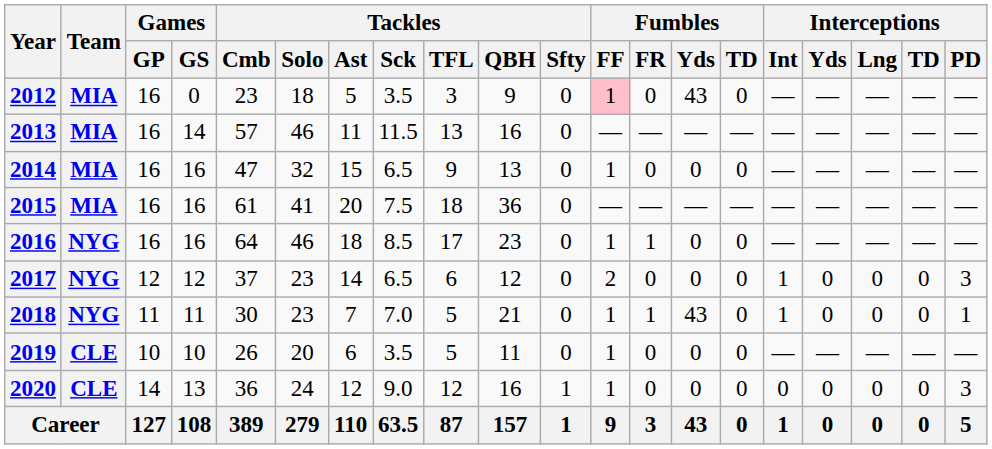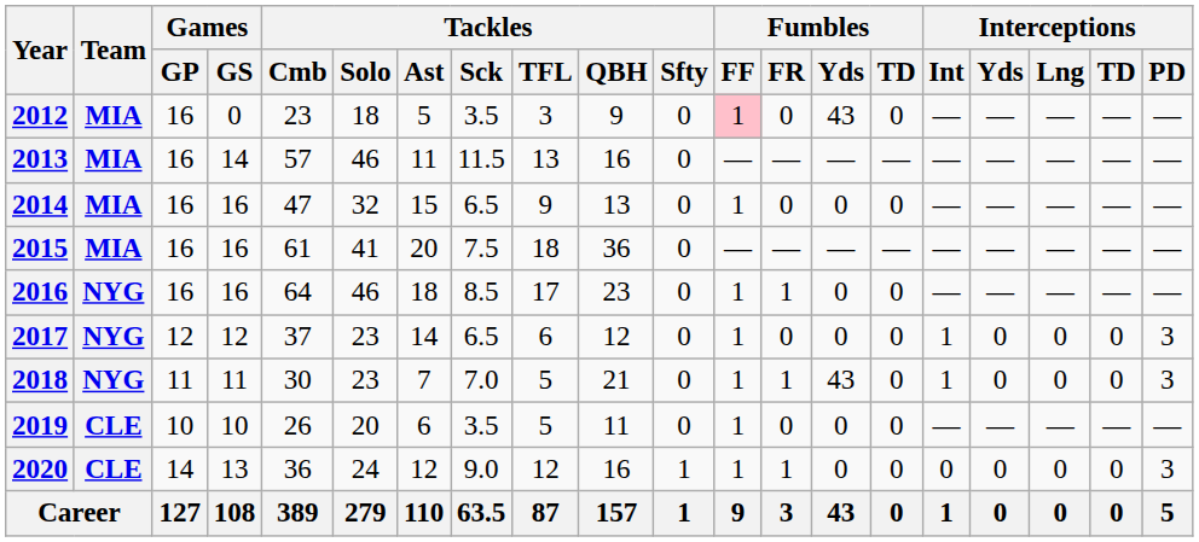 <table class="wikitable" style="text-align:center;">
 <tr>
 <th rowspan="2">Year</th>
 <th rowspan="2">Team</th>
 <th colspan="2">Games</th>
 <th colspan="7">Tackles</th>
 <th colspan="4">Fumbles</th>
 <th colspan="5">Interceptions</th>
 </tr>
 <tr>
 <th>GP</th>
 <th>GS</th>
 <th>Cmb</th>
 <th>Solo</th>
 <th>Ast</th>
 <th>Sck</th>
 <th>TFL</th>
 <th>QBH</th>
 <th>Sfty</th>
 <th>FF</th>
 <th>FR</th>
 <th>Yds</th>
 <th>TD</th>
 <th>Int</th>
 <th>Yds</th>
 <th>Lng</th>
 <th>TD</th>
 <th>PD</th>
 </tr>
 <tr>
 <th><a href='#'>2012</a></th>
 <th><a href='#'>MIA</a></th>
 <td>16</td>
 <td>0</td>
 <td>23</td>
 <td>18</td>
 <td>5</td>
 <td>3.5</td>
 <td>3</td>
 <td>9</td>
 <td>0</td>
 <td style="background: pink;">1</td>
 <td>0</td>
 <td>43</td>
 <td>0</td>
 <td>—</td>
 <td>—</td>
 <td>—</td>
 <td>—</td>
 <td>—</td>
 </tr>
 <tr>
 <th><a href='#'>2013</a></th>
 <th><a href='#'>MIA</a></th>
 <td>16</td>
 <td>14</td>
 <td>57</td>
 <td>46</td>
 <td>11</td>
 <td>11.5</td>
 <td>13</td>
 <td>16</td>
 <td>0</td>
 <td>—</td>
 <td>—</td>
 <td>—</td>
 <td>—</td>
 <td>—</td>
 <td>—</td>
 <td>—</td>
 <td>—</td>
 <td>—</td>
 </tr>
 <tr>
 <th><a href='#'>2014</a></th>
 <th><a href='#'>MIA</a></th>
 <td>16</td>
 <td>16</td>
 <td>47</td>
 <td>32</td>
 <td>15</td>
 <td>6.5</td>
 <td>9</td>
 <td>13</td>
 <td>0</td>
 <td>1</td>
 <td>0</td>
 <td>0</td>
 <td>0</td>
 <td>—</td>
 <td>—</td>
 <td>—</td>
 <td>—</td>
 <td>—</td>
 </tr>
 <tr>
 <th><a href='#'>2015</a></th>
 <th><a href='#'>MIA</a></th>
 <td>16</td>
 <td>16</td>
 <td>61</td>
 <td>41</td>
 <td>20</td>
 <td>7.5</td>
 <td>18</td>
 <td>36</td>
 <td>0</td>
 <td>—</td>
 <td>—</td>
 <td>—</td>
 <td>—</td>
 <td>—</td>
 <td>—</td>
 <td>—</td>
 <td>—</td>
 <td>—</td>
 </tr>
 <tr>
 <th><a href='#'>2016</a></th>
 <th><a href='#'>NYG</a></th>
 <td>16</td>
 <td>16</td>
 <td>64</td>
 <td>46</td>
 <td>18</td>
 <td>8.5</td>
 <td>17</td>
 <td>23</td>
 <td>0</td>
 <td>1</td>
 <td>1</td>
 <td>0</td>
 <td>0</td>
 <td>—</td>
 <td>—</td>
 <td>—</td>
 <td>—</td>
 <td>—</td>
 </tr>
 <tr>
 <th><a href='#'>2017</a></th>
 <th><a href='#'>NYG</a></th>
 <td>12</td>
 <td>12</td>
 <td>37</td>
 <td>23</td>
 <td>14</td>
 <td>6.5</td>
 <td>6</td>
 <td>12</td>
 <td>0</td>
-<td>2</td>
+<td>1</td>
 <td>0</td>
 <td>0</td>
 <td>0</td>
 <td>1</td>
 <td>0</td>
 <td>0</td>
 <td>0</td>
 <td>3</td>
 </tr>
 <tr>
 <th><a href='#'>2018</a></th>
 <th><a href='#'>NYG</a></th>
 <td>11</td>
 <td>11</td>
 <td>30</td>
 <td>23</td>
 <td>7</td>
 <td>7.0</td>
 <td>5</td>
 <td>21</td>
 <td>0</td>
 <td>1</td>
 <td>1</td>
 <td>43</td>
 <td>0</td>
 <td>1</td>
 <td>0</td>
 <td>0</td>
 <td>0</td>
-<td>1</td>
+<td>3</td>
 </tr>
 <tr>
 <th><a href='#'>2019</a></th>
 <th><a href='#'>CLE</a></th>
 <td>10</td>
 <td>10</td>
 <td>26</td>
 <td>20</td>
 <td>6</td>
 <td>3.5</td>
 <td>5</td>
 <td>11</td>
 <td>0</td>
 <td>1</td>
 <td>0</td>
 <td>0</td>
 <td>0</td>
 <td>—</td>
 <td>—</td>
 <td>—</td>
 <td>—</td>
 <td>—</td>
 </tr>
 <tr>
 <th><a href='#'>2020</a></th>
 <th><a href='#'>CLE</a></th>
 <td>14</td>
 <td>13</td>
 <td>36</td>
 <td>24</td>
 <td>12</td>
 <td>9.0</td>
 <td>12</td>
 <td>16</td>
 <td>1</td>
 <td>1</td>
-<td>0</td>
+<td>1</td>
 <td>0</td>
 <td>0</td>
 <td>0</td>
 <td>0</td>
 <td>0</td>
 <td>0</td>
 <td>3</td>
 </tr>
 <tr>
 <th colspan="2">Career</th>
 <th>127</th>
 <th>108</th>
 <th>389</th>
 <th>279</th>
 <th>110</th>
 <th>63.5</th>
 <th>87</th>
 <th>157</th>
 <th>1</th>
 <th>9</th>
 <th>3</th>
 <th>43</th>
 <th>0</th>
 <th>1</th>
 <th>0</th>
 <th>0</th>
 <th>0</th>
 <th>5</th>
 </tr>
 </table>
